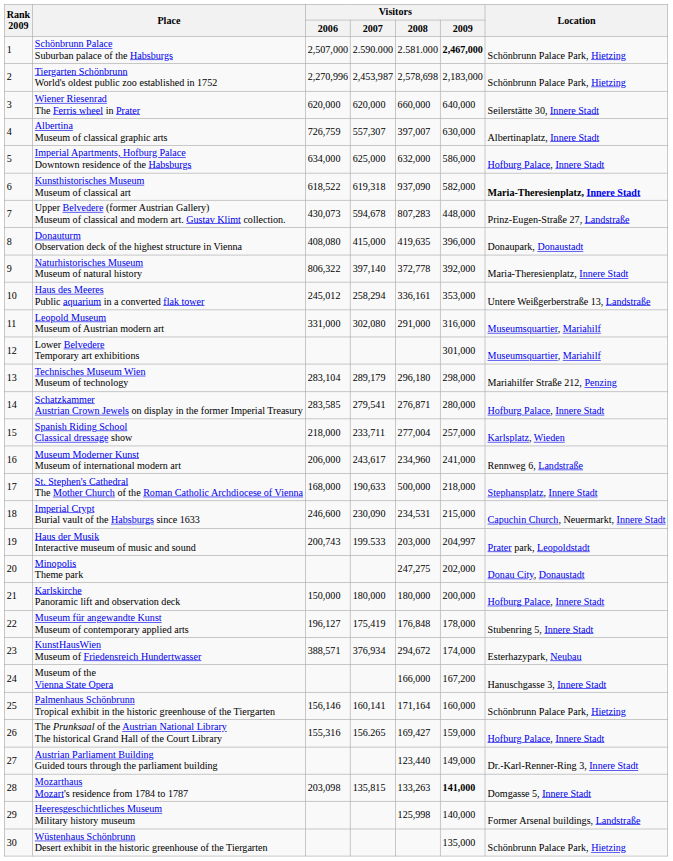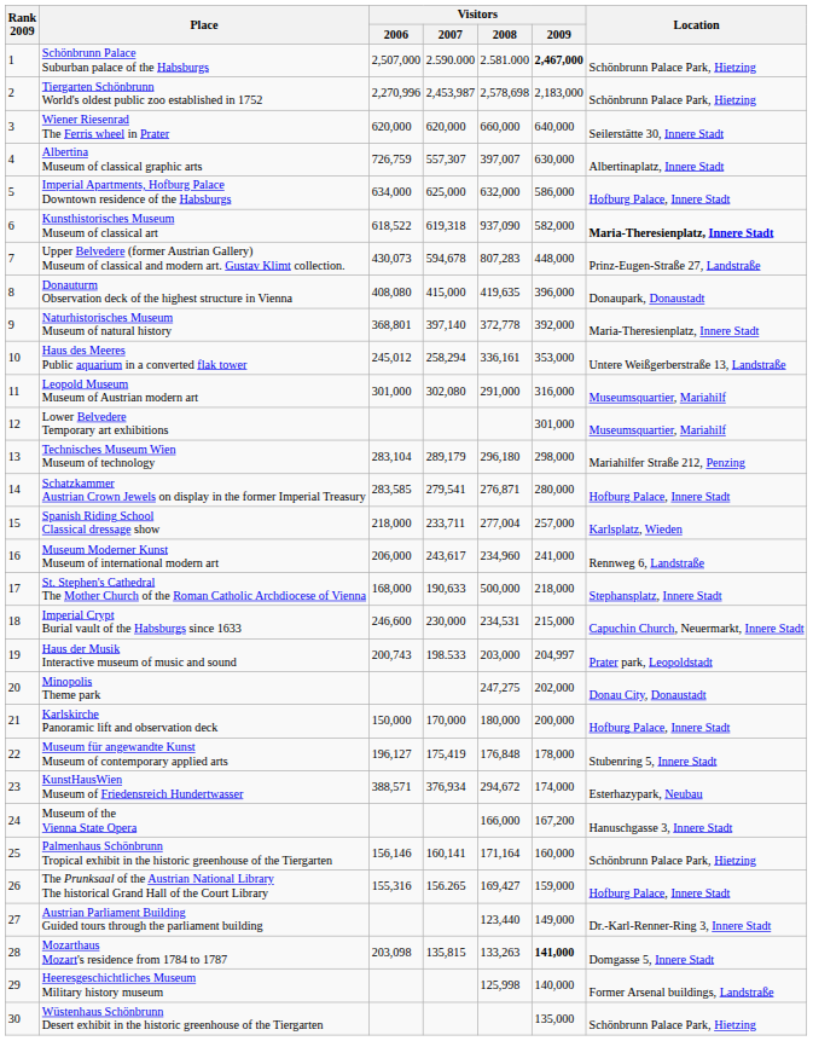 <table class="wikitable">
 <tr>
 <th rowspan=2>Rank<br>2009</th>
 <th rowspan=2>Place</th>
 <th colspan=4>Visitors</th>
 <th rowspan=2>Location</th>
 </tr>
 <tr>
 <th>2006</th>
 <th>2007</th>
 <th>2008</th>
 <th>2009</th>
 </tr>
 <tr>
 <td>1</td>
 <td><a href='#'>Schönbrunn Palace</a><br>Suburban palace of the <a href='#'>Habsburgs</a></td>
 <td>2,507,000</td>
 <td>2.590.000</td>
 <td>2.581.000</td>
 <td><strong>2,467,000</strong></td>
 <td><br>Schönbrunn Palace Park, <a href='#'>Hietzing</a></td>
 </tr>
 <tr>
 <td>2</td>
 <td><a href='#'>Tiergarten Schönbrunn</a><br>World's oldest public zoo established in 1752</td>
 <td>2,270,996</td>
 <td>2,453,987</td>
 <td>2,578,698</td>
 <td>2,183,000</td>
 <td><br>Schönbrunn Palace Park, <a href='#'>Hietzing</a></td>
 </tr>
 <tr>
 <td>3</td>
 <td><a href='#'>Wiener Riesenrad</a><br>The <a href='#'>Ferris wheel</a> in <a href='#'>Prater</a></td>
 <td>620,000</td>
 <td>620,000</td>
 <td>660,000</td>
 <td>640,000</td>
 <td><br>Seilerstätte 30, <a href='#'>Innere Stadt</a></td>
 </tr>
 <tr>
 <td>4</td>
 <td><a href='#'>Albertina</a><br>Museum of classical graphic arts</td>
 <td>726,759</td>
 <td>557,307</td>
 <td>397,007</td>
 <td>630,000</td>
 <td><br>Albertinaplatz, <a href='#'>Innere Stadt</a></td>
 </tr>
 <tr>
 <td>5</td>
 <td><a href='#'>Imperial Apartments, Hofburg Palace</a><br>Downtown residence of the <a href='#'>Habsburgs</a></td>
 <td>634,000</td>
 <td>625,000</td>
 <td>632,000</td>
 <td>586,000</td>
 <td><br><a href='#'>Hofburg Palace</a>, <a href='#'>Innere Stadt</a></td>
 </tr>
 <tr>
 <td>6</td>
 <td><a href='#'>Kunsthistorisches Museum</a><br>Museum of classical art</td>
 <td>618,522</td>
 <td>619,318</td>
 <td>937,090</td>
 <td>582,000</td>
 <td><strong><br>Maria-Theresienplatz, <a href='#'>Innere Stadt</a></strong></td>
 </tr>
 <tr>
 <td>7</td>
 <td>Upper <a href='#'>Belvedere</a> (former Austrian Gallery)<br>Museum of classical and modern art. <a href='#'>Gustav Klimt</a> collection.</td>
 <td>430,073</td>
 <td>594,678</td>
 <td>807,283</td>
 <td>448,000</td>
 <td><br>Prinz-Eugen-Straße 27, <a href='#'>Landstraße</a></td>
 </tr>
 <tr>
 <td>8</td>
 <td><a href='#'>Donauturm</a><br>Observation deck of the highest structure in Vienna</td>
 <td>408,080</td>
 <td>415,000</td>
 <td>419,635</td>
 <td>396,000</td>
 <td><br>Donaupark, <a href='#'>Donaustadt</a></td>
 </tr>
 <tr>
 <td>9</td>
 <td><a href='#'>Naturhistorisches Museum</a><br>Museum of natural history</td>
-<td>806,322</td>
+<td>368,801</td>
 <td>397,140</td>
 <td>372,778</td>
 <td>392,000</td>
 <td><br>Maria-Theresienplatz, <a href='#'>Innere Stadt</a></td>
 </tr>
 <tr>
 <td>10</td>
 <td><a href='#'>Haus des Meeres</a><br>Public <a href='#'>aquarium</a> in a converted <a href='#'>flak tower</a></td>
 <td>245,012</td>
 <td>258,294</td>
 <td>336,161</td>
 <td>353,000</td>
 <td><br>Untere Weißgerberstraße 13, <a href='#'>Landstraße</a></td>
 </tr>
 <tr>
 <td>11</td>
 <td><a href='#'>Leopold Museum</a><br>Museum of Austrian modern art</td>
-<td>331,000</td>
+<td>301,000</td>
 <td>302,080</td>
 <td>291,000</td>
 <td>316,000</td>
 <td><br><a href='#'>Museumsquartier</a>, <a href='#'>Mariahilf</a></td>
 </tr>
 <tr>
 <td>12</td>
 <td>Lower <a href='#'>Belvedere</a><br>Temporary art exhibitions</td>
 <td></td>
 <td></td>
 <td></td>
 <td>301,000</td>
 <td><br><a href='#'>Museumsquartier</a>, <a href='#'>Mariahilf</a></td>
 </tr>
 <tr>
 <td>13</td>
 <td><a href='#'>Technisches Museum Wien</a><br>Museum of technology</td>
 <td>283,104</td>
 <td>289,179</td>
 <td>296,180</td>
 <td>298,000</td>
 <td><br>Mariahilfer Straße 212, <a href='#'>Penzing</a></td>
 </tr>
 <tr>
 <td>14</td>
 <td><a href='#'>Schatzkammer</a><br><a href='#'>Austrian Crown Jewels</a> on display in the former Imperial Treasury</td>
 <td>283,585</td>
 <td>279,541</td>
 <td>276,871</td>
 <td>280,000</td>
 <td><br><a href='#'>Hofburg Palace</a>, <a href='#'>Innere Stadt</a></td>
 </tr>
 <tr>
 <td>15</td>
 <td><a href='#'>Spanish Riding School</a><br><a href='#'>Classical dressage</a> show</td>
 <td>218,000</td>
 <td>233,711</td>
 <td>277,004</td>
 <td>257,000</td>
 <td><br><a href='#'>Karlsplatz</a>, <a href='#'>Wieden</a></td>
 </tr>
 <tr>
 <td>16</td>
 <td><a href='#'>Museum Moderner Kunst</a><br>Museum of international modern art</td>
 <td>206,000</td>
 <td>243,617</td>
 <td>234,960</td>
 <td>241,000</td>
 <td><br>Rennweg 6, <a href='#'>Landstraße</a></td>
 </tr>
 <tr>
 <td>17</td>
 <td><a href='#'>St. Stephen's Cathedral</a><br>The <a href='#'>Mother Church</a> of the <a href='#'>Roman Catholic Archdiocese of Vienna</a></td>
 <td>168,000</td>
 <td>190,633</td>
 <td>500,000</td>
 <td>218,000</td>
 <td><br><a href='#'>Stephansplatz</a>, <a href='#'>Innere Stadt</a></td>
 </tr>
 <tr>
 <td>18</td>
 <td><a href='#'>Imperial Crypt</a><br>Burial vault of the <a href='#'>Habsburgs</a> since 1633</td>
 <td>246,600</td>
-<td>230,090</td>
+<td>230,000</td>
 <td>234,531</td>
 <td>215,000</td>
 <td><br><a href='#'>Capuchin Church</a>, Neuermarkt, <a href='#'>Innere Stadt</a></td>
 </tr>
 <tr>
 <td>19</td>
 <td><a href='#'>Haus der Musik</a><br>Interactive museum of music and sound</td>
 <td>200,743</td>
-<td>199.533</td>
+<td>198.533</td>
 <td>203,000</td>
 <td>204,997</td>
 <td><br><a href='#'>Prater</a> park, <a href='#'>Leopoldstadt</a></td>
 </tr>
 <tr>
 <td>20</td>
 <td><a href='#'>Minopolis</a><br>Theme park</td>
 <td></td>
 <td></td>
 <td>247,275</td>
 <td>202,000</td>
 <td><br><a href='#'>Donau City</a>, <a href='#'>Donaustadt</a></td>
 </tr>
 <tr>
 <td>21</td>
 <td><a href='#'>Karlskirche</a><br>Panoramic lift and observation deck</td>
 <td>150,000</td>
-<td>180,000</td>
+<td>170,000</td>
 <td>180,000</td>
 <td>200,000</td>
 <td><br><a href='#'>Hofburg Palace</a>, <a href='#'>Innere Stadt</a></td>
 </tr>
 <tr>
 <td>22</td>
 <td><a href='#'>Museum für angewandte Kunst</a><br>Museum of contemporary applied arts</td>
 <td>196,127</td>
 <td>175,419</td>
 <td>176,848</td>
 <td>178,000</td>
 <td><br>Stubenring 5, <a href='#'>Innere Stadt</a></td>
 </tr>
 <tr>
 <td>23</td>
 <td><a href='#'>KunstHausWien</a><br>Museum of <a href='#'>Friedensreich Hundertwasser</a></td>
 <td>388,571</td>
 <td>376,934</td>
 <td>294,672</td>
 <td>174,000</td>
 <td><br>Esterhazypark, <a href='#'>Neubau</a></td>
 </tr>
 <tr>
 <td>24</td>
 <td>Museum of the<br><a href='#'>Vienna State Opera</a></td>
 <td></td>
 <td></td>
 <td>166,000</td>
 <td>167,200</td>
 <td><br>Hanuschgasse 3, <a href='#'>Innere Stadt</a></td>
 </tr>
 <tr>
 <td>25</td>
 <td><a href='#'>Palmenhaus Schönbrunn</a><br>Tropical exhibit in the historic greenhouse of the Tiergarten</td>
 <td>156,146</td>
 <td>160,141</td>
 <td>171,164</td>
 <td>160,000</td>
 <td><br>Schönbrunn Palace Park, <a href='#'>Hietzing</a></td>
 </tr>
 <tr>
 <td>26</td>
 <td>The <em>Prunksaal</em> of the <a href='#'>Austrian National Library</a><br>The historical Grand Hall of the Court Library</td>
 <td>155,316</td>
 <td>156.265</td>
 <td>169,427</td>
 <td>159,000</td>
 <td><br><a href='#'>Hofburg Palace</a>, <a href='#'>Innere Stadt</a></td>
 </tr>
 <tr>
 <td>27</td>
 <td><a href='#'>Austrian Parliament Building</a><br>Guided tours through the parliament building</td>
 <td></td>
 <td></td>
 <td>123,440</td>
 <td>149,000</td>
 <td><br>Dr.-Karl-Renner-Ring 3, <a href='#'>Innere Stadt</a></td>
 </tr>
 <tr>
 <td>28</td>
 <td><a href='#'>Mozarthaus</a><br><a href='#'>Mozart</a>'s residence from 1784 to 1787</td>
 <td>203,098</td>
 <td>135,815</td>
 <td>133,263</td>
 <td><strong>141,000</strong></td>
 <td><br>Domgasse 5, <a href='#'>Innere Stadt</a></td>
 </tr>
 <tr>
 <td>29</td>
 <td><a href='#'>Heeresgeschichtliches Museum</a><br>Military history museum</td>
 <td></td>
 <td></td>
 <td>125,998</td>
 <td>140,000</td>
 <td><br>Former Arsenal buildings, <a href='#'>Landstraße</a></td>
 </tr>
 <tr>
 <td>30</td>
 <td><a href='#'>Wüstenhaus Schönbrunn</a><br>Desert exhibit in the historic greenhouse of the Tiergarten</td>
 <td></td>
 <td></td>
 <td></td>
 <td>135,000</td>
 <td><br>Schönbrunn Palace Park, <a href='#'>Hietzing</a></td>
 </tr>
 </table>
